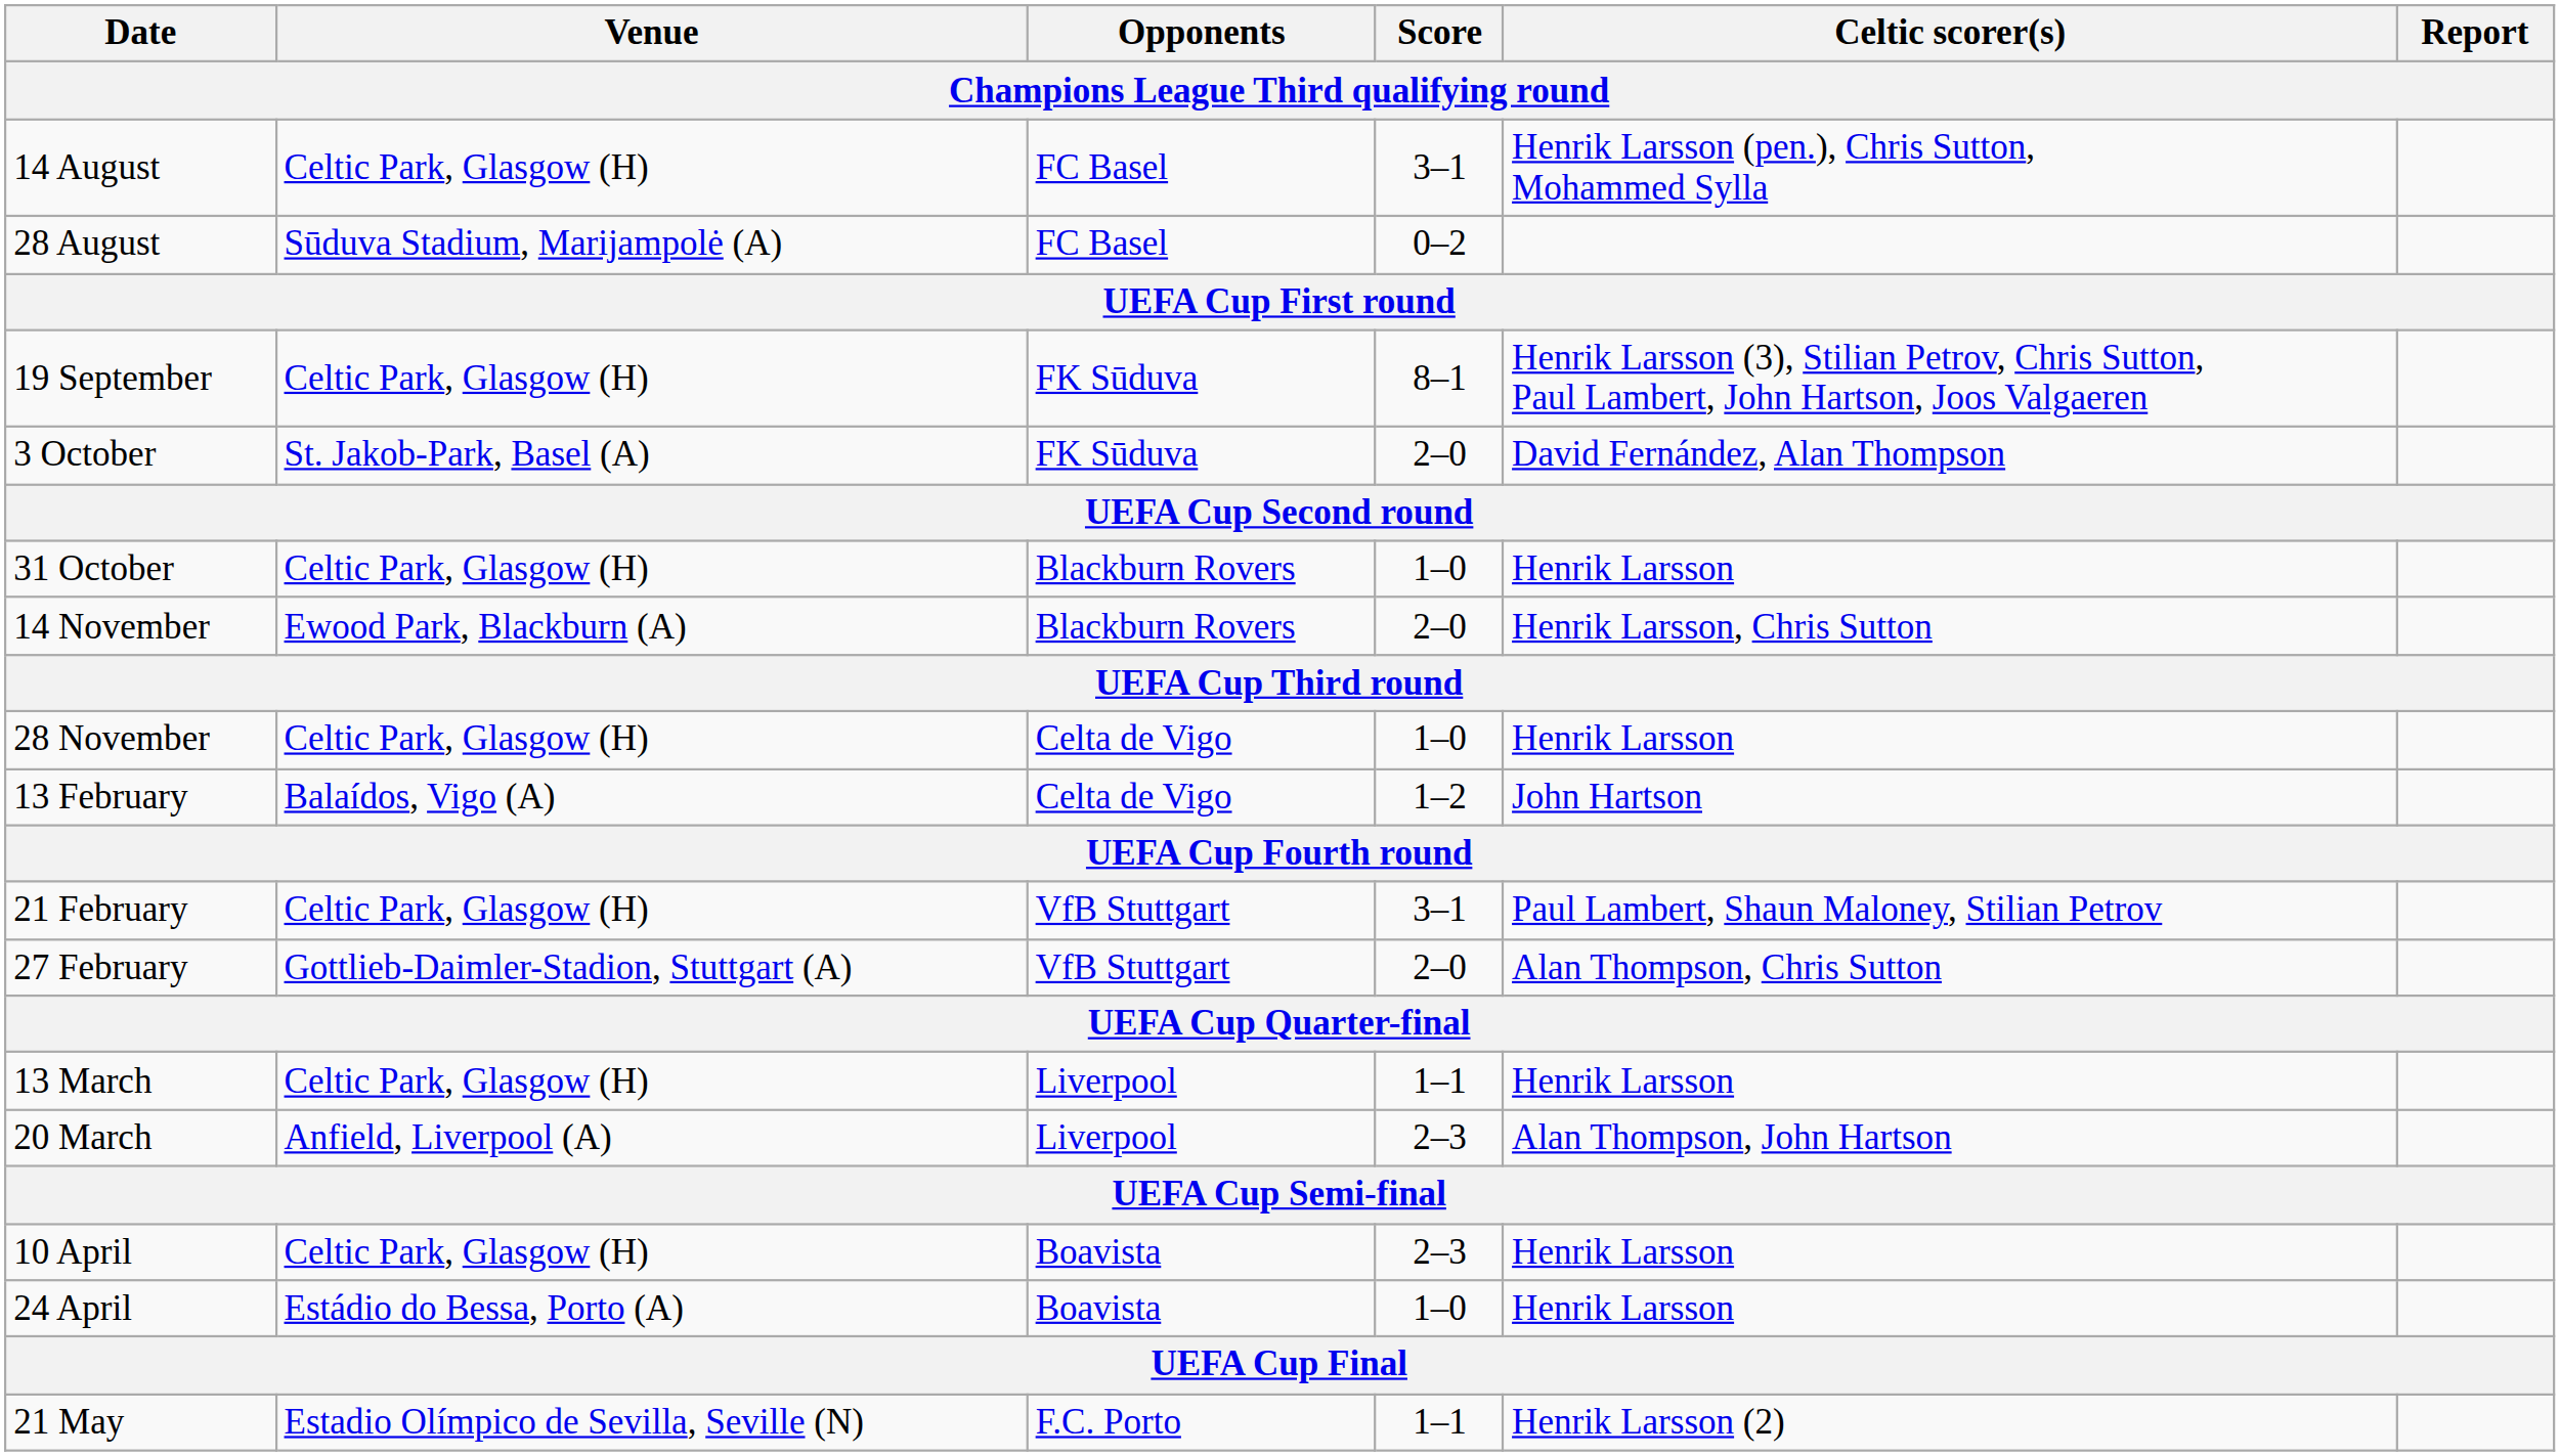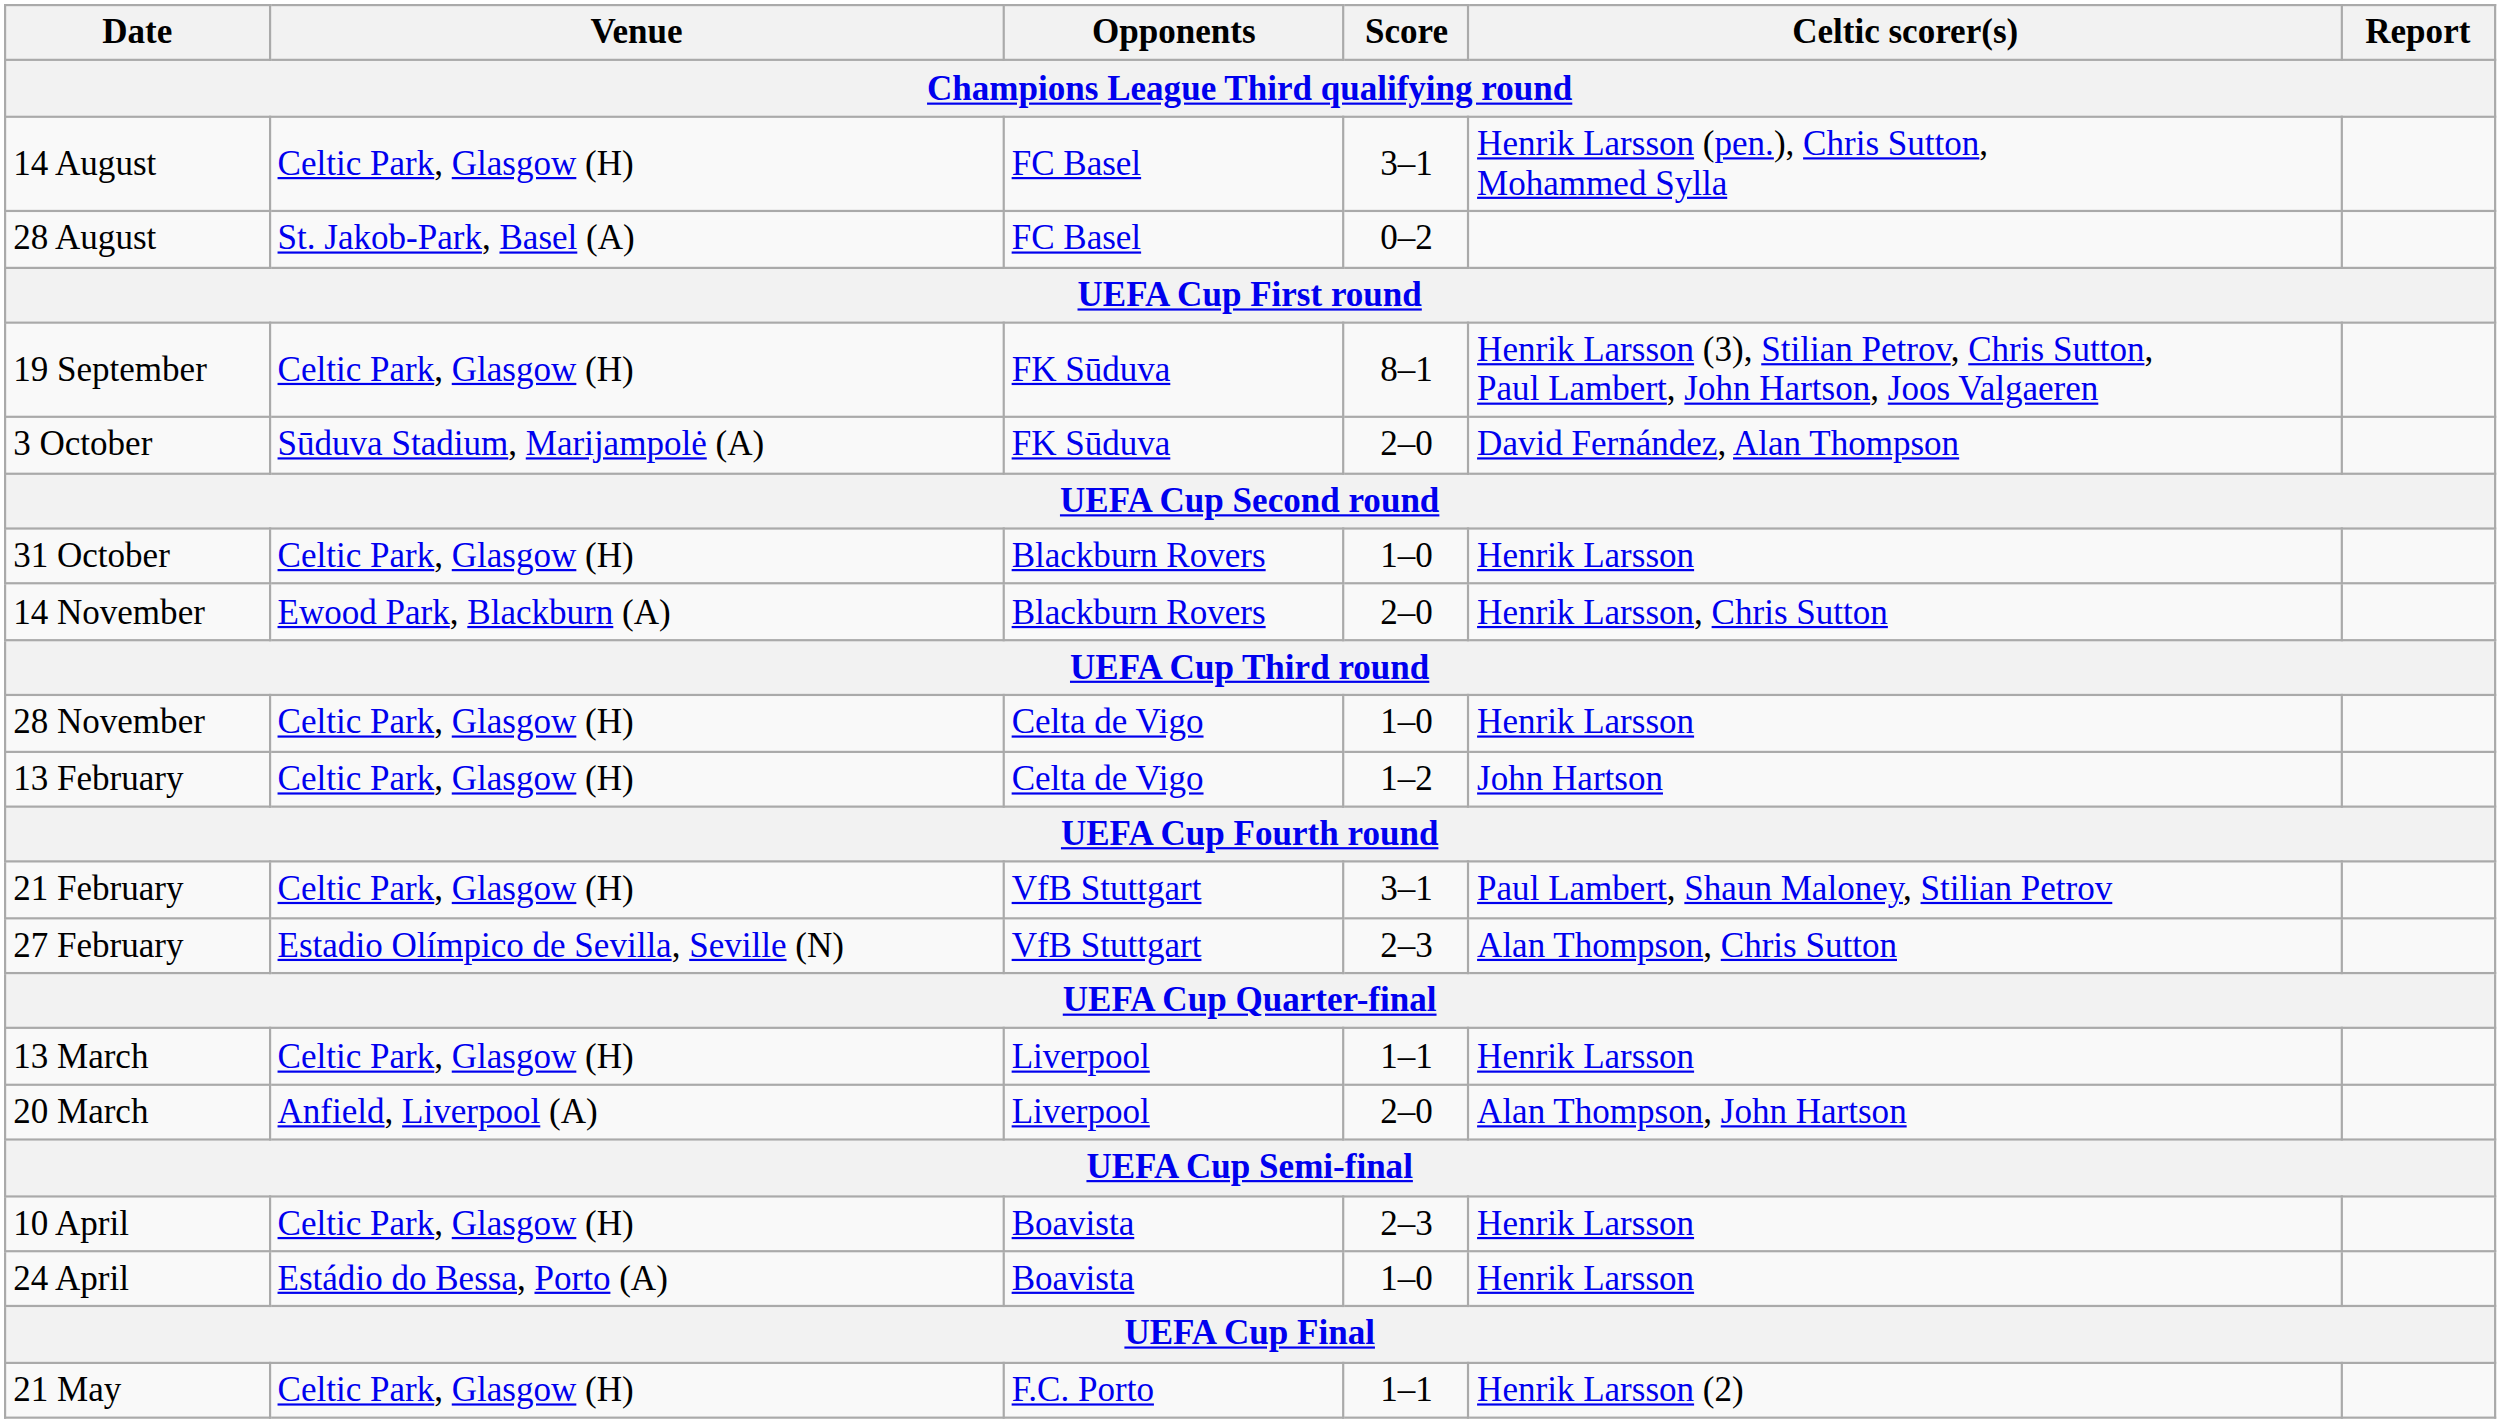 <table class="wikitable" width=90%>
 <tr>
 <th>Date</th>
 <th>Venue</th>
 <th>Opponents</th>
 <th>Score</th>
 <th>Celtic scorer(s)</th>
 <th>Report</th>
 </tr>
 <tr>
 <th colspan=7><a href='#'>Champions League Third qualifying round</a></th>
 </tr>
 <tr>
 <td>14 August</td>
 <td><a href='#'>Celtic Park</a>, <a href='#'>Glasgow</a> (H)</td>
 <td> <a href='#'>FC Basel</a></td>
 <td align=center>3–1</td>
 <td><a href='#'>Henrik Larsson</a> (<a href='#'>pen.</a>), <a href='#'>Chris Sutton</a>,<br> <a href='#'>Mohammed Sylla</a></td>
 <td></td>
 </tr>
 <tr>
 <td>28 August</td>
-<td><a href='#'>Sūduva Stadium</a>, <a href='#'>Marijampolė</a> (A)</td>
+<td><a href='#'>St. Jakob-Park</a>, <a href='#'>Basel</a> (A)</td>
 <td> <a href='#'>FC Basel</a></td>
 <td align=center>0–2</td>
 <td></td>
 <td></td>
 </tr>
 <tr>
 <th colspan=7><a href='#'>UEFA Cup First round</a></th>
 </tr>
 <tr>
 <td>19 September</td>
 <td><a href='#'>Celtic Park</a>, <a href='#'>Glasgow</a> (H)</td>
 <td> <a href='#'>FK Sūduva</a></td>
 <td align=center>8–1</td>
 <td><a href='#'>Henrik Larsson</a> (3), <a href='#'>Stilian Petrov</a>, <a href='#'>Chris Sutton</a>,<br> <a href='#'>Paul Lambert</a>, <a href='#'>John Hartson</a>, <a href='#'>Joos Valgaeren</a></td>
 <td></td>
 </tr>
 <tr>
 <td>3 October</td>
-<td><a href='#'>St. Jakob-Park</a>, <a href='#'>Basel</a> (A)</td>
+<td><a href='#'>Sūduva Stadium</a>, <a href='#'>Marijampolė</a> (A)</td>
 <td> <a href='#'>FK Sūduva</a></td>
 <td align=center>2–0</td>
 <td><a href='#'>David Fernández</a>, <a href='#'>Alan Thompson</a></td>
 <td></td>
 </tr>
 <tr>
 <th colspan=7><a href='#'>UEFA Cup Second round</a></th>
 </tr>
 <tr>
 <td>31 October</td>
 <td><a href='#'>Celtic Park</a>, <a href='#'>Glasgow</a> (H)</td>
 <td> <a href='#'>Blackburn Rovers</a></td>
 <td align=center>1–0</td>
 <td><a href='#'>Henrik Larsson</a></td>
 <td></td>
 </tr>
 <tr>
 <td>14 November</td>
 <td><a href='#'>Ewood Park</a>, <a href='#'>Blackburn</a> (A)</td>
 <td> <a href='#'>Blackburn Rovers</a></td>
 <td align=center>2–0</td>
 <td><a href='#'>Henrik Larsson</a>, <a href='#'>Chris Sutton</a></td>
 <td></td>
 </tr>
 <tr>
 <th colspan=7><a href='#'>UEFA Cup Third round</a></th>
 </tr>
 <tr>
 <td>28 November</td>
 <td><a href='#'>Celtic Park</a>, <a href='#'>Glasgow</a> (H)</td>
 <td> <a href='#'>Celta de Vigo</a></td>
 <td align=center>1–0</td>
 <td><a href='#'>Henrik Larsson</a></td>
 <td></td>
 </tr>
 <tr>
 <td>13 February</td>
-<td><a href='#'>Balaídos</a>, <a href='#'>Vigo</a> (A)</td>
+<td><a href='#'>Celtic Park</a>, <a href='#'>Glasgow</a> (H)</td>
 <td> <a href='#'>Celta de Vigo</a></td>
 <td align=center>1–2</td>
 <td><a href='#'>John Hartson</a></td>
 <td></td>
 </tr>
 <tr>
 <th colspan=7><a href='#'>UEFA Cup Fourth round</a></th>
 </tr>
 <tr>
 <td>21 February</td>
 <td><a href='#'>Celtic Park</a>, <a href='#'>Glasgow</a> (H)</td>
 <td> <a href='#'>VfB Stuttgart</a></td>
 <td align=center>3–1</td>
 <td><a href='#'>Paul Lambert</a>, <a href='#'>Shaun Maloney</a>, <a href='#'>Stilian Petrov</a></td>
 <td></td>
 </tr>
 <tr>
 <td>27 February</td>
-<td><a href='#'>Gottlieb-Daimler-Stadion</a>, <a href='#'>Stuttgart</a> (A)</td>
+<td><a href='#'>Estadio Olímpico de Sevilla</a>, <a href='#'>Seville</a> (N)</td>
 <td> <a href='#'>VfB Stuttgart</a></td>
-<td align=center>2–0</td>
+<td align=center>2–3</td>
 <td><a href='#'>Alan Thompson</a>, <a href='#'>Chris Sutton</a></td>
 <td></td>
 </tr>
 <tr>
 <th colspan=7><a href='#'>UEFA Cup Quarter-final</a></th>
 </tr>
 <tr>
 <td>13 March</td>
 <td><a href='#'>Celtic Park</a>, <a href='#'>Glasgow</a> (H)</td>
 <td> <a href='#'>Liverpool</a></td>
 <td align=center>1–1</td>
 <td><a href='#'>Henrik Larsson</a></td>
 <td></td>
 </tr>
 <tr>
 <td>20 March</td>
 <td><a href='#'>Anfield</a>, <a href='#'>Liverpool</a> (A)</td>
 <td> <a href='#'>Liverpool</a></td>
-<td align=center>2–3</td>
+<td align=center>2–0</td>
 <td><a href='#'>Alan Thompson</a>, <a href='#'>John Hartson</a></td>
 <td></td>
 </tr>
 <tr>
 <th colspan=7><a href='#'>UEFA Cup Semi-final</a></th>
 </tr>
 <tr>
 <td>10 April</td>
 <td><a href='#'>Celtic Park</a>, <a href='#'>Glasgow</a> (H)</td>
 <td> <a href='#'>Boavista</a></td>
 <td align=center>2–3</td>
 <td><a href='#'>Henrik Larsson</a></td>
 <td></td>
 </tr>
 <tr>
 <td>24 April</td>
 <td><a href='#'>Estádio do Bessa</a>, <a href='#'>Porto</a> (A)</td>
 <td> <a href='#'>Boavista</a></td>
 <td align=center>1–0</td>
 <td><a href='#'>Henrik Larsson</a></td>
 <td></td>
 </tr>
 <tr>
 <th colspan=7><a href='#'>UEFA Cup Final</a></th>
 </tr>
 <tr>
 <td>21 May</td>
-<td><a href='#'>Estadio Olímpico de Sevilla</a>, <a href='#'>Seville</a> (N)</td>
+<td><a href='#'>Celtic Park</a>, <a href='#'>Glasgow</a> (H)</td>
 <td> <a href='#'>F.C. Porto</a></td>
 <td align=center>1–1</td>
 <td><a href='#'>Henrik Larsson</a> (2)</td>
 <td></td>
 </tr>
 </table>
